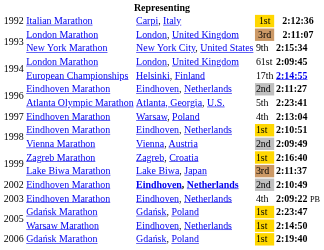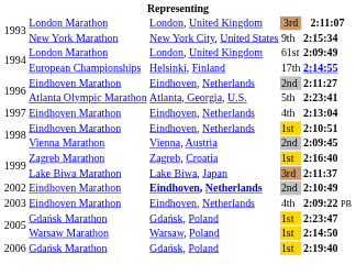 <table>
 <tr>
 <th colspan="5">Representing </th>
-</tr>
-<tr>
-<td>1992</td>
-<td><a href='#'>Italian Marathon</a></td>
-<td><a href='#'>Carpi</a>, <a href='#'>Italy</a></td>
-<td bgcolor="gold" align="center">1st</td>
-<td align="center"><strong>2:12:36</strong></td>
 </tr>
 <tr>
 <td rowspan=2>1993</td>
 <td><a href='#'>London Marathon</a></td>
 <td><a href='#'>London</a>, <a href='#'>United Kingdom</a></td>
 <td bgcolor="cc9966" align="center">3rd</td>
 <td align="center"><strong>2:11:07</strong></td>
 </tr>
 <tr>
 <td><a href='#'>New York Marathon</a></td>
 <td><a href='#'>New York City</a>, <a href='#'>United States</a></td>
 <td>9th</td>
 <td><strong>2:15:34</strong></td>
 </tr>
 <tr>
 <td rowspan=2>1994</td>
 <td><a href='#'>London Marathon</a></td>
 <td><a href='#'>London</a>, <a href='#'>United Kingdom</a></td>
 <td>61st</td>
-<td><strong>2:09:45</strong></td>
+<td><strong>2:09:49</strong></td>
 </tr>
 <tr>
 <td><a href='#'>European Championships</a></td>
 <td><a href='#'>Helsinki</a>, <a href='#'>Finland</a></td>
 <td>17th</td>
 <td><strong><a href='#'>2:14:55</a></strong></td>
 </tr>
 <tr>
 <td rowspan=2>1996</td>
 <td><a href='#'>Eindhoven Marathon</a></td>
 <td><a href='#'>Eindhoven</a>, <a href='#'>Netherlands</a></td>
 <td bgcolor="silver">2nd</td>
 <td><strong>2:11:27</strong></td>
 </tr>
 <tr>
 <td><a href='#'>Atlanta Olympic Marathon</a></td>
 <td><a href='#'>Atlanta, Georgia</a>, <a href='#'>U.S.</a></td>
 <td>5th</td>
 <td><strong>2:23:41</strong></td>
 </tr>
 <tr>
 <td>1997</td>
 <td><a href='#'>Eindhoven Marathon</a></td>
-<td><a href='#'>Warsaw</a>, <a href='#'>Poland</a></td>
+<td><a href='#'>Eindhoven</a>, <a href='#'>Netherlands</a></td>
 <td>4th</td>
 <td><strong>2:13:04</strong></td>
 </tr>
 <tr>
 <td rowspan=2>1998</td>
 <td><a href='#'>Eindhoven Marathon</a></td>
 <td><a href='#'>Eindhoven</a>, <a href='#'>Netherlands</a></td>
 <td bgcolor="gold">1st</td>
 <td><strong>2:10:51</strong></td>
 </tr>
 <tr>
 <td><a href='#'>Vienna Marathon</a></td>
 <td><a href='#'>Vienna</a>, <a href='#'>Austria</a></td>
 <td bgcolor="silver">2nd</td>
-<td><strong>2:09:49</strong></td>
+<td><strong>2:09:45</strong></td>
 </tr>
 <tr>
 <td rowspan=2>1999</td>
 <td><a href='#'>Zagreb Marathon</a></td>
 <td><a href='#'>Zagreb</a>, <a href='#'>Croatia</a></td>
 <td bgcolor="gold">1st</td>
 <td><strong>2:16:40</strong></td>
 </tr>
 <tr>
 <td><a href='#'>Lake Biwa Marathon</a></td>
 <td><a href='#'>Lake Biwa</a>, <a href='#'>Japan</a></td>
 <td bgcolor="cc9966">3rd</td>
 <td><strong>2:11:37</strong></td>
 </tr>
 <tr>
 <td>2002</td>
 <td><a href='#'>Eindhoven Marathon</a></td>
 <td><strong><a href='#'>Eindhoven</a>, <a href='#'>Netherlands</a></strong></td>
 <td bgcolor="silver">2nd</td>
 <td><strong>2:10:49</strong></td>
 </tr>
 <tr>
 <td>2003</td>
 <td><a href='#'>Eindhoven Marathon</a></td>
 <td><a href='#'>Eindhoven</a>, <a href='#'>Netherlands</a></td>
 <td>4th</td>
 <td><strong>2:09:22</strong> <small>PB</small></td>
 </tr>
 <tr>
 <td rowspan=2>2005</td>
 <td><a href='#'>Gdańsk Marathon</a></td>
 <td><a href='#'>Gdańsk</a>, <a href='#'>Poland</a></td>
 <td bgcolor="gold">1st</td>
 <td><strong>2:23:47</strong></td>
 </tr>
 <tr>
 <td><a href='#'>Warsaw Marathon</a></td>
-<td><a href='#'>Eindhoven</a>, <a href='#'>Netherlands</a></td>
+<td><a href='#'>Warsaw</a>, <a href='#'>Poland</a></td>
 <td bgcolor="gold">1st</td>
 <td><strong>2:14:50</strong></td>
 </tr>
 <tr>
 <td>2006</td>
 <td><a href='#'>Gdańsk Marathon</a></td>
 <td><a href='#'>Gdańsk</a>, <a href='#'>Poland</a></td>
 <td bgcolor="gold">1st</td>
 <td><strong>2:19:40</strong></td>
 </tr>
 </table>
